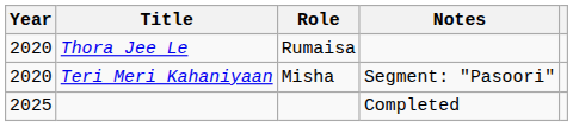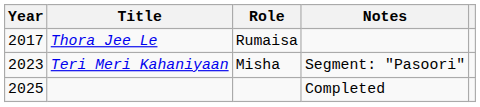 <table class="wikitable sortable">
 <tr>
 <th>Year</th>
 <th>Title</th>
 <th>Role</th>
 <th class="unsortable">Notes</th>
 <th class="unsortable"></th>
 </tr>
 <tr>
-<td>2020</td>
+<td>2017</td>
 <td><em><a href='#'>Thora Jee Le</a></em></td>
 <td>Rumaisa</td>
 <td></td>
 <td></td>
 </tr>
 <tr>
-<td>2020</td>
+<td>2023</td>
 <td><em><a href='#'>Teri Meri Kahaniyaan</a></em></td>
 <td>Misha</td>
 <td>Segment: "Pasoori"</td>
 <td></td>
 </tr>
 <tr>
 <td>2025</td>
 <td></td>
 <td></td>
 <td>Completed</td>
 <td></td>
 </tr>
 </table>
